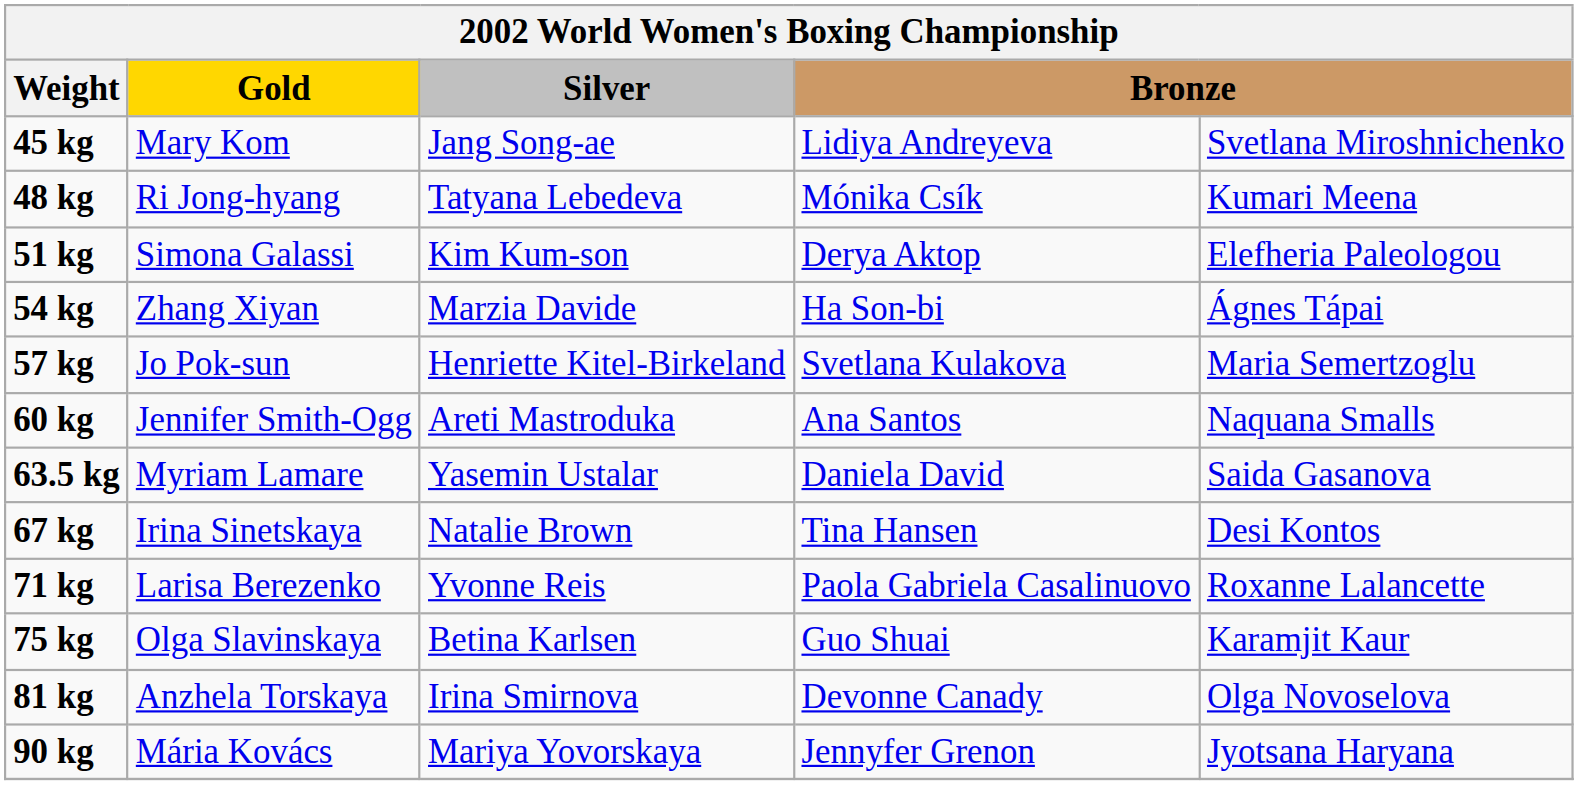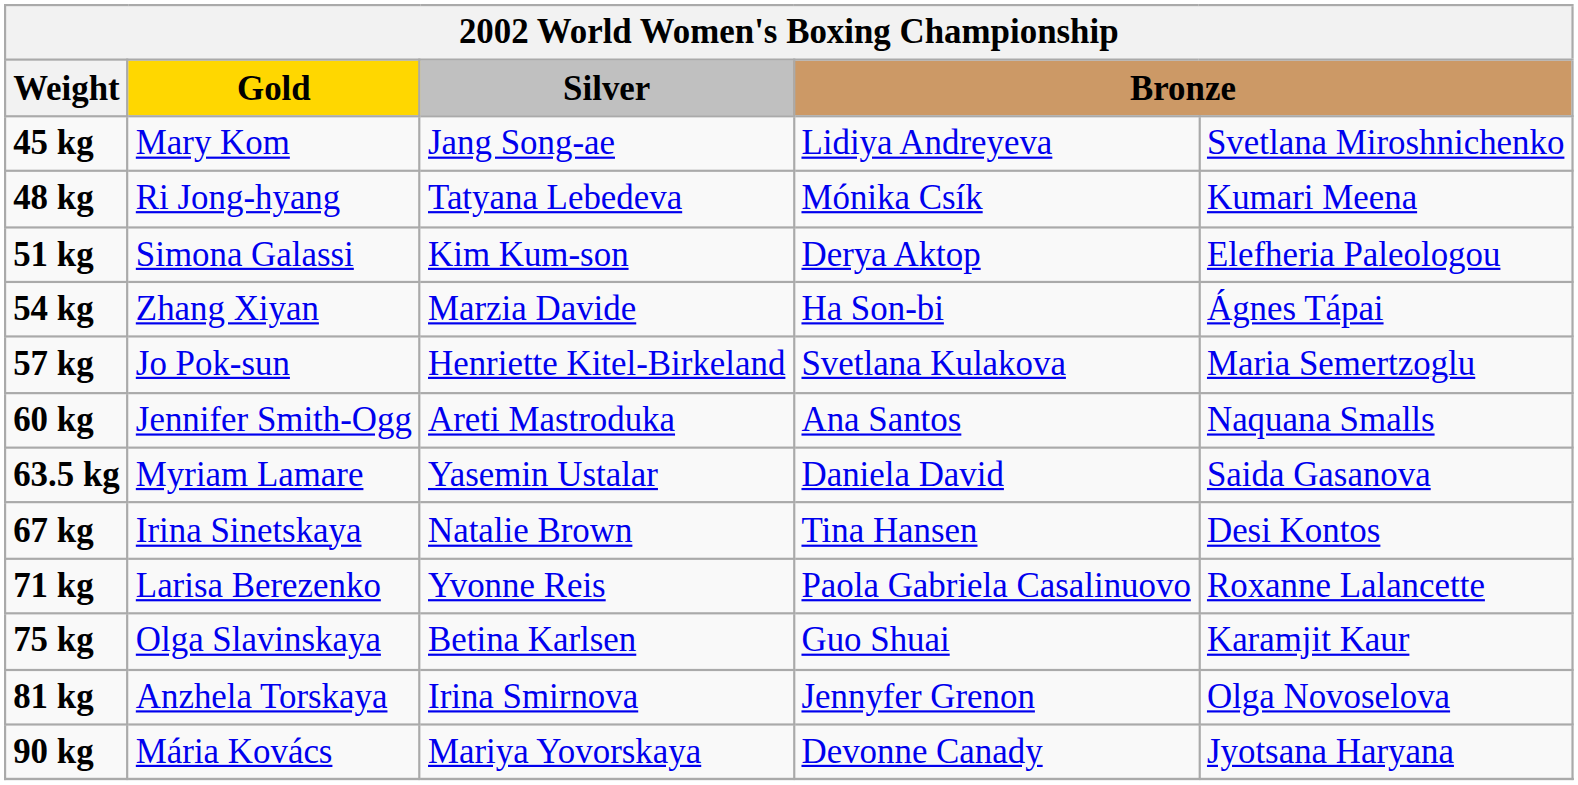 <table class="wikitable">
 <tr>
 <th colspan=5 style="border-right:0px;";><strong>2002 World Women's Boxing Championship</strong></th>
 </tr>
 <tr bgcolor="#efefef">
 <th><strong>Weight</strong></th>
 <td align=center bgcolor="gold"><strong>Gold</strong></td>
 <td align=center bgcolor="silver"><strong>Silver</strong></td>
 <td colspan=2 align=center bgcolor="CC9966"><strong>Bronze</strong></td>
 </tr>
 <tr>
 <td><strong>45 kg</strong></td>
 <td> <a href='#'>Mary Kom</a></td>
 <td> <a href='#'>Jang Song-ae</a></td>
 <td> <a href='#'>Lidiya Andreyeva</a></td>
 <td> <a href='#'>Svetlana Miroshnichenko</a></td>
 </tr>
 <tr>
 <td><strong>48 kg</strong></td>
 <td> <a href='#'>Ri Jong-hyang</a></td>
 <td> <a href='#'>Tatyana Lebedeva</a></td>
 <td> <a href='#'>Mónika Csík</a></td>
 <td> <a href='#'>Kumari Meena</a></td>
 </tr>
 <tr>
 <td><strong>51 kg</strong></td>
 <td> <a href='#'>Simona Galassi</a></td>
 <td> <a href='#'>Kim Kum-son</a></td>
 <td> <a href='#'>Derya Aktop</a></td>
 <td> <a href='#'>Elefheria Paleologou</a></td>
 </tr>
 <tr>
 <td><strong>54 kg</strong></td>
 <td> <a href='#'>Zhang Xiyan</a></td>
 <td> <a href='#'>Marzia Davide</a></td>
 <td> <a href='#'>Ha Son-bi</a></td>
 <td> <a href='#'>Ágnes Tápai</a></td>
 </tr>
 <tr>
 <td><strong>57 kg</strong></td>
 <td> <a href='#'>Jo Pok-sun</a></td>
 <td> <a href='#'>Henriette Kitel-Birkeland</a></td>
 <td> <a href='#'>Svetlana Kulakova</a></td>
 <td> <a href='#'>Maria Semertzoglu</a></td>
 </tr>
 <tr>
 <td><strong>60 kg</strong></td>
 <td> <a href='#'>Jennifer Smith-Ogg</a></td>
 <td> <a href='#'>Areti Mastroduka</a></td>
 <td> <a href='#'>Ana Santos</a></td>
 <td> <a href='#'>Naquana Smalls</a></td>
 </tr>
 <tr>
 <td><strong>63.5 kg</strong></td>
 <td> <a href='#'>Myriam Lamare</a></td>
 <td> <a href='#'>Yasemin Ustalar</a></td>
 <td> <a href='#'>Daniela David</a></td>
 <td> <a href='#'>Saida Gasanova</a></td>
 </tr>
 <tr>
 <td><strong>67 kg</strong></td>
 <td> <a href='#'>Irina Sinetskaya</a></td>
 <td> <a href='#'>Natalie Brown</a></td>
 <td> <a href='#'>Tina Hansen</a></td>
 <td> <a href='#'>Desi Kontos</a></td>
 </tr>
 <tr>
 <td><strong>71 kg</strong></td>
 <td> <a href='#'>Larisa Berezenko</a></td>
 <td> <a href='#'>Yvonne Reis</a></td>
 <td> <a href='#'>Paola Gabriela Casalinuovo</a></td>
 <td> <a href='#'>Roxanne Lalancette</a></td>
 </tr>
 <tr>
 <td><strong>75 kg</strong></td>
 <td> <a href='#'>Olga Slavinskaya</a></td>
 <td> <a href='#'>Betina Karlsen</a></td>
 <td> <a href='#'>Guo Shuai</a></td>
 <td> <a href='#'>Karamjit Kaur</a></td>
 </tr>
 <tr>
 <td><strong>81 kg</strong></td>
 <td> <a href='#'>Anzhela Torskaya</a></td>
 <td> <a href='#'>Irina Smirnova</a></td>
-<td> <a href='#'>Devonne Canady</a></td>
+<td> <a href='#'>Jennyfer Grenon</a></td>
 <td> <a href='#'>Olga Novoselova</a></td>
 </tr>
 <tr>
 <td><strong>90 kg</strong></td>
 <td> <a href='#'>Mária Kovács</a></td>
 <td> <a href='#'>Mariya Yovorskaya</a></td>
-<td> <a href='#'>Jennyfer Grenon</a></td>
+<td> <a href='#'>Devonne Canady</a></td>
 <td> <a href='#'>Jyotsana Haryana</a></td>
 </tr>
 <tr>
 </tr>
 </table>
